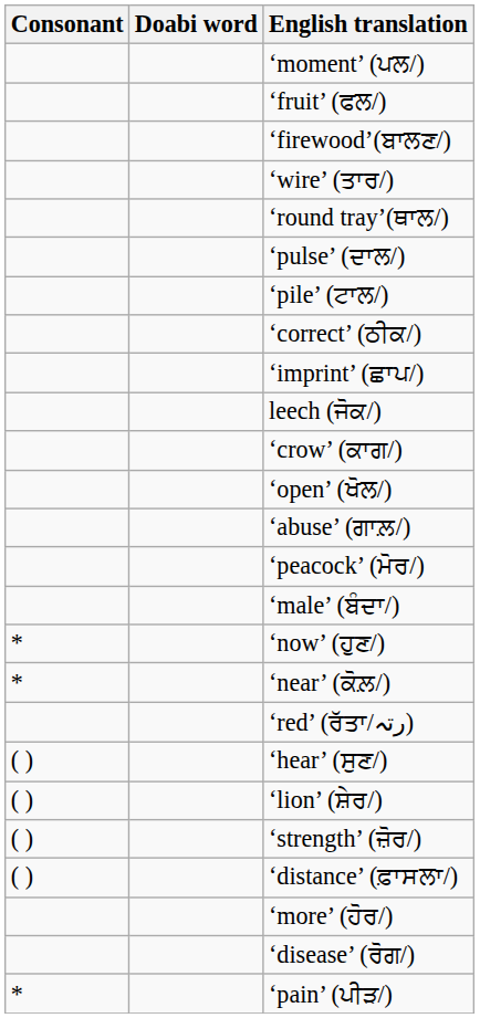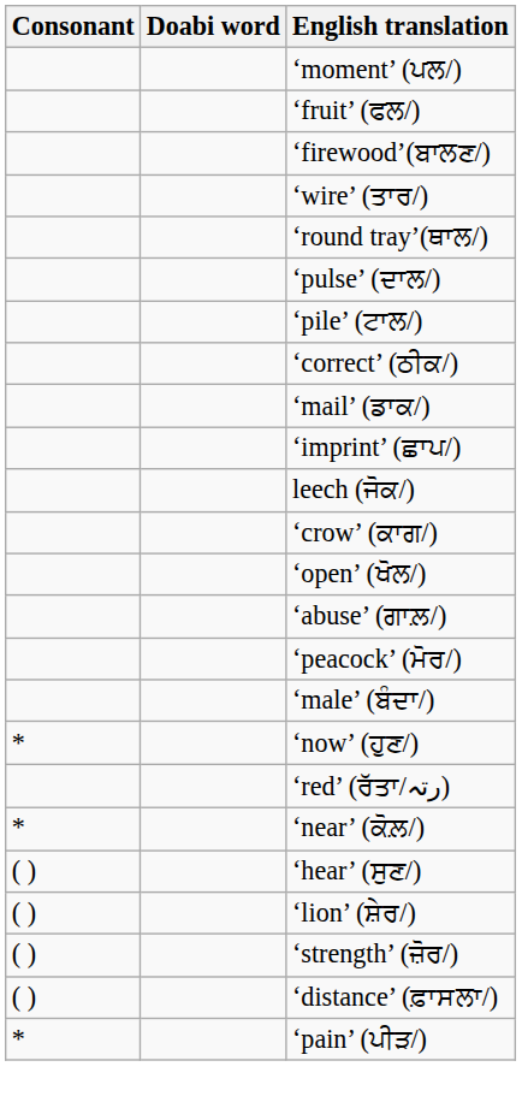 <table class="wikitable">
 <tr>
 <th>Consonant</th>
 <th>Doabi word</th>
 <th>English translation</th>
 </tr>
 <tr>
 <td> </td>
 <td></td>
 <td>‘moment’ (ਪਲ/)</td>
 </tr>
 <tr>
 <td> </td>
 <td></td>
 <td>‘fruit’ (ਫਲ/)</td>
 </tr>
 <tr>
 <td> </td>
 <td></td>
 <td>‘firewood’(ਬਾਲਣ/)</td>
 </tr>
 <tr>
 <td> </td>
 <td></td>
 <td>‘wire’ (ਤਾਰ/)</td>
 </tr>
 <tr>
 <td> </td>
 <td></td>
 <td>‘round tray’(ਥਾਲ/)</td>
 </tr>
 <tr>
 <td> </td>
 <td></td>
 <td>‘pulse’ (ਦਾਲ/)</td>
 </tr>
 <tr>
 <td> </td>
 <td></td>
 <td>‘pile’ (ਟਾਲ/)</td>
 </tr>
 <tr>
 <td> </td>
 <td></td>
 <td>‘correct’ (ਠੀਕ/)</td>
 </tr>
 <tr>
 <td> </td>
 <td></td>
+<td>‘mail’ (ਡਾਕ/)</td>
+</tr>
+<tr>
+<td> </td>
+<td></td>
 <td>‘imprint’ (ਛਾਪ/)</td>
 </tr>
 <tr>
 <td> </td>
 <td></td>
 <td>leech (ਜੋਕ/)</td>
 </tr>
 <tr>
 <td> </td>
 <td></td>
 <td>‘crow’ (ਕਾਗ/)</td>
 </tr>
 <tr>
 <td> </td>
 <td></td>
 <td>‘open’ (ਖੋਲ/)</td>
 </tr>
 <tr>
 <td> </td>
 <td></td>
 <td>‘abuse’ (ਗਾਲ਼/)</td>
 </tr>
 <tr>
 <td> </td>
 <td></td>
 <td>‘peacock’ (ਮੋਰ/)</td>
 </tr>
 <tr>
 <td> </td>
 <td></td>
 <td>‘male’ (ਬੰਦਾ/)</td>
 </tr>
 <tr>
 <td>* </td>
 <td></td>
 <td>‘now’ (ਹੁਣ/)</td>
 </tr>
 <tr>
+<td> </td>
+<td></td>
+<td>‘red’ (ਰੱਤਾ/رتہ)</td>
+</tr>
+<tr>
 <td>* </td>
 <td></td>
 <td>‘near’ (ਕੋਲ਼/)</td>
-</tr>
-<tr>
-<td> </td>
-<td></td>
-<td>‘red’ (ਰੱਤਾ/رتہ)</td>
 </tr>
 <tr>
 <td>( )</td>
 <td></td>
 <td>‘hear’ (ਸੁਣ/)</td>
 </tr>
 <tr>
 <td>( )</td>
 <td></td>
 <td>‘lion’ (ਸ਼ੇਰ/)</td>
 </tr>
 <tr>
 <td>( )</td>
 <td></td>
 <td>‘strength’ (ਜ਼ੋਰ/)</td>
 </tr>
 <tr>
 <td>( )</td>
 <td></td>
 <td>‘distance’ (ਫ਼ਾਸਲਾ/)</td>
 </tr>
 <tr>
-<td> </td>
-<td></td>
-<td>‘more’ (ਹੋਰ/)</td>
-</tr>
-<tr>
-<td> </td>
-<td></td>
-<td>‘disease’ (ਰੋਗ/)</td>
-</tr>
-<tr>
 <td>* </td>
 <td></td>
 <td>‘pain’ (ਪੀੜ/)</td>
 </tr>
 </table>
